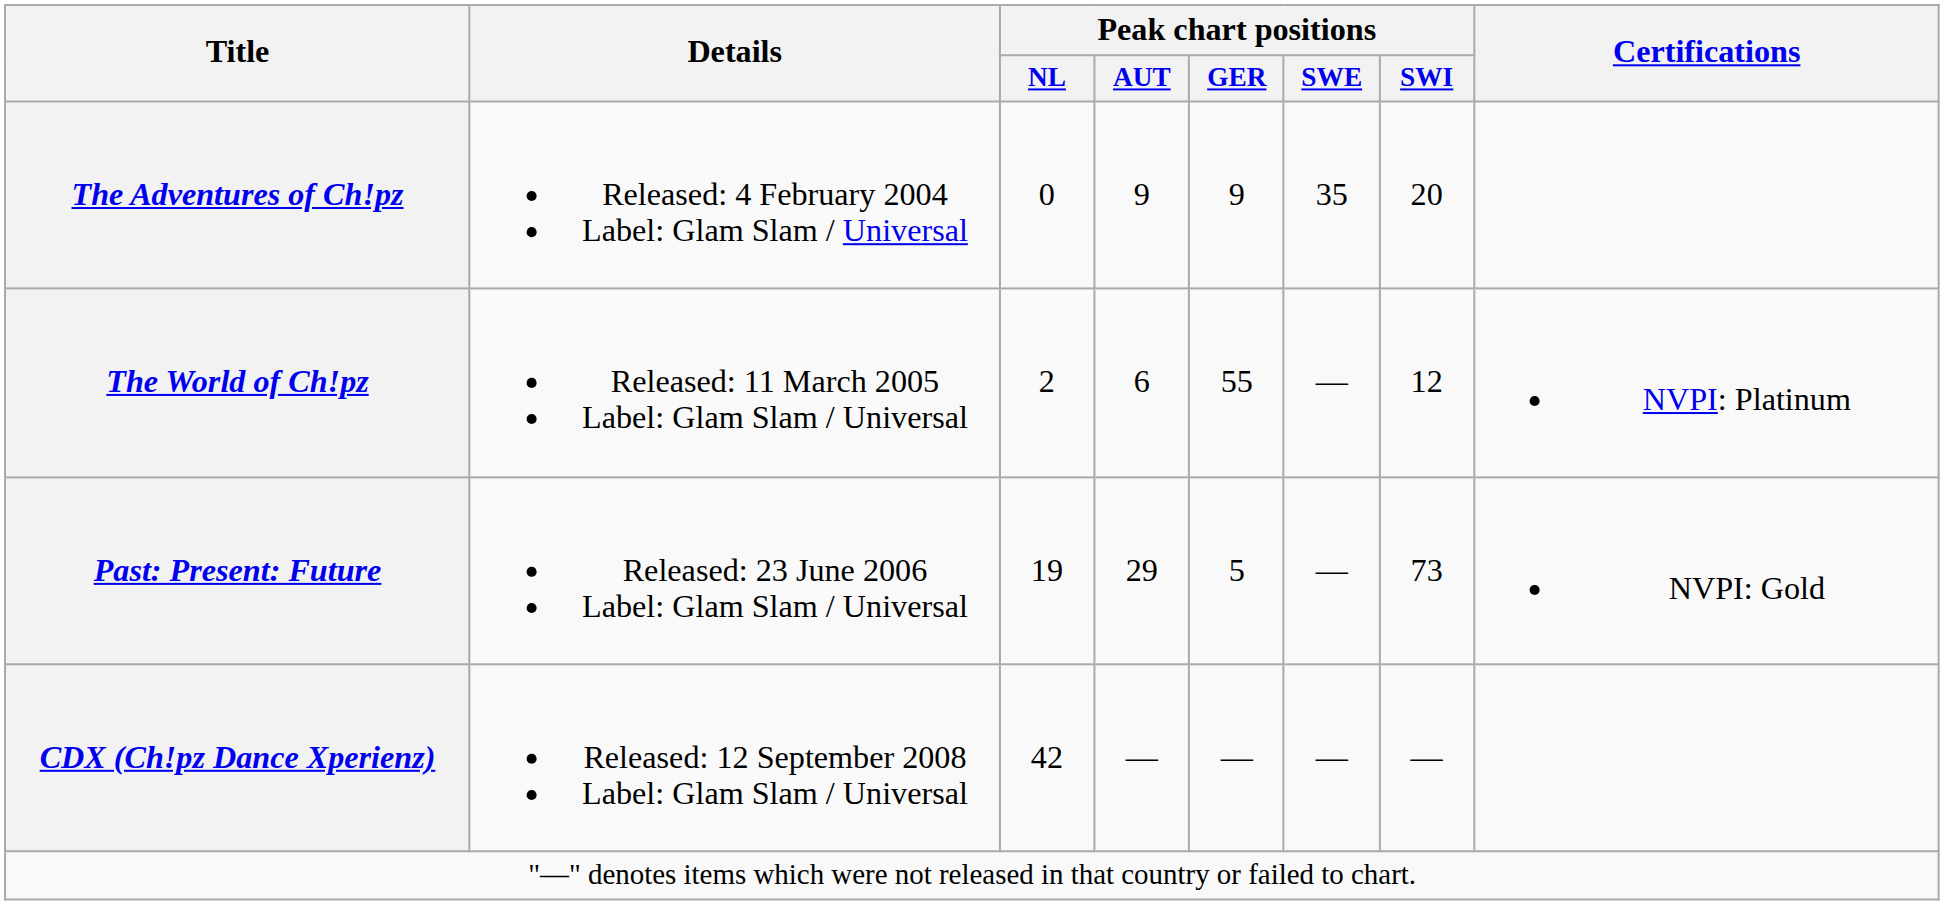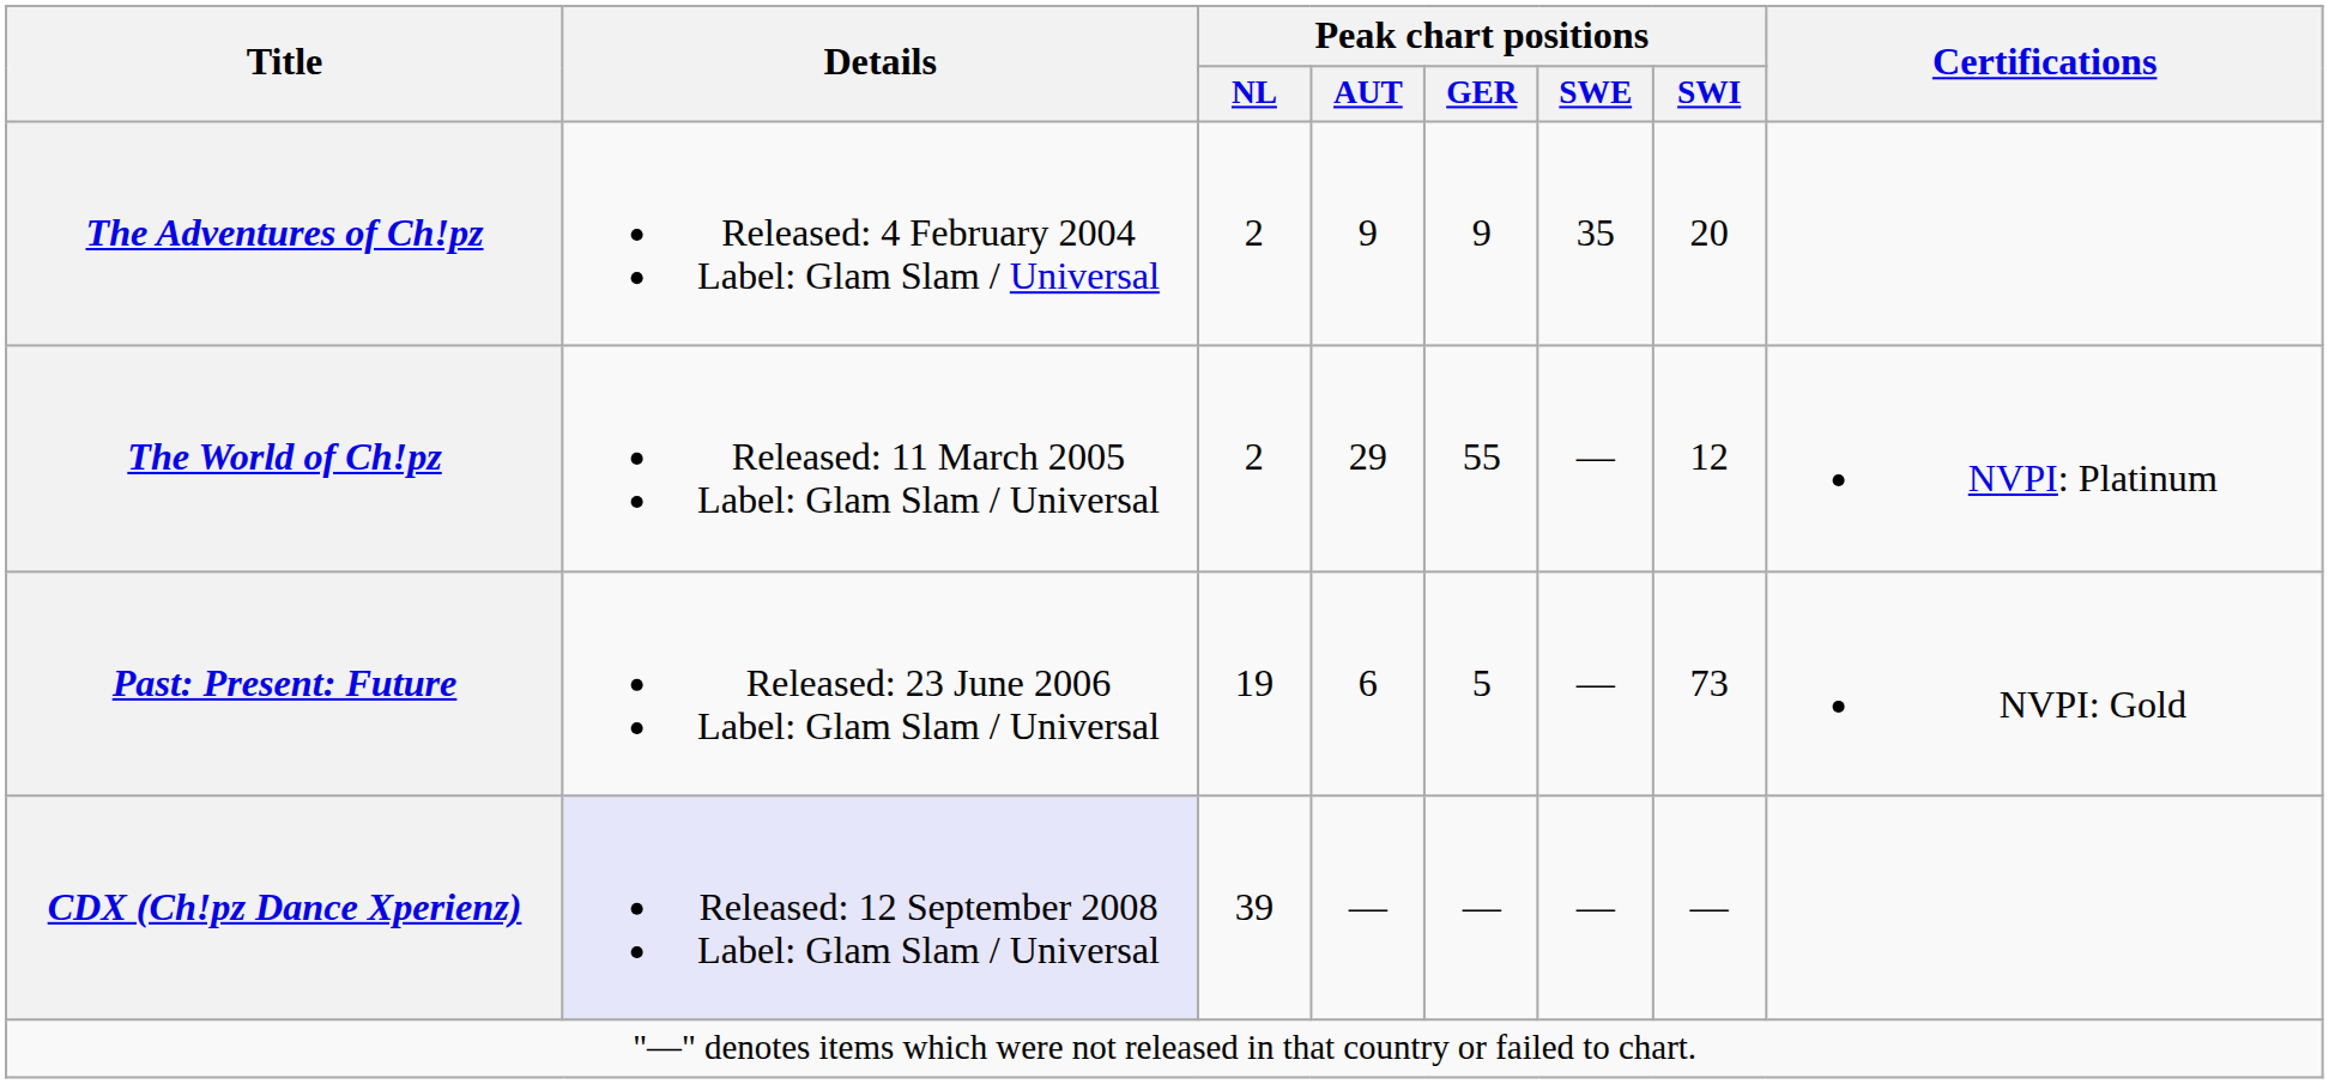 <table class="wikitable plainrowheaders" style="text-align:center;" border="1">
 <tr>
 <th scope="col" rowspan="2" style="width:14em;">Title</th>
 <th scope="col" rowspan="2" style="width:16em;">Details</th>
 <th scope="col" colspan="5">Peak chart positions</th>
 <th scope="col" rowspan="2" style="width:14em;"><a href='#'>Certifications</a></th>
 </tr>
 <tr>
 <th scope="col" style="width:3em;font-size:85%;"><a href='#'>NL</a><br></th>
 <th scope="col" style="width:3em;font-size:85%;"><a href='#'>AUT</a><br></th>
 <th scope="col" style="width:3em;font-size:85%;"><a href='#'>GER</a><br></th>
 <th scope="col" style="width:3em;font-size:85%;"><a href='#'>SWE</a><br></th>
 <th scope="col" style="width:3em;font-size:85%;"><a href='#'>SWI</a><br></th>
 </tr>
 <tr>
 <th scope="row"><em><a href='#'>The Adventures of Ch!pz</a></em></th>
 <td><br><ul><li>Released: 4 February 2004</li><li>Label: Glam Slam / <a href='#'>Universal</a></li></ul></td>
-<td>0</td>
+<td>2</td>
 <td>9</td>
 <td>9</td>
 <td>35</td>
 <td>20</td>
 <td></td>
 </tr>
 <tr>
 <th scope="row"><em><a href='#'>The World of Ch!pz</a></em></th>
 <td><br><ul><li>Released: 11 March 2005</li><li>Label: Glam Slam / Universal</li></ul></td>
 <td>2</td>
-<td>6</td>
+<td>29</td>
 <td>55</td>
 <td>—</td>
 <td>12</td>
 <td><br><ul><li><a href='#'>NVPI</a>: Platinum</li></ul></td>
 </tr>
 <tr>
 <th scope="row"><em><a href='#'>Past: Present: Future</a></em></th>
 <td><br><ul><li>Released: 23 June 2006</li><li>Label: Glam Slam / Universal</li></ul></td>
 <td>19</td>
-<td>29</td>
+<td>6</td>
 <td>5</td>
 <td>—</td>
 <td>73</td>
 <td><br><ul><li>NVPI: Gold</li></ul></td>
 </tr>
 <tr>
 <th scope="row"><em><a href='#'>CDX (Ch!pz Dance Xperienz)</a></em></th>
-<td><br><ul><li>Released: 12 September 2008</li><li>Label: Glam Slam / Universal</li></ul></td>
-<td>42</td>
+<td style="background: lavender;"><br><ul><li>Released: 12 September 2008</li><li>Label: Glam Slam / Universal</li></ul></td>
+<td>39</td>
 <td>—</td>
 <td>—</td>
 <td>—</td>
 <td>—</td>
 <td></td>
 </tr>
 <tr>
 <td colspan="9" align="center" style="font-size:90%;">"—" denotes items which were not released in that country or failed to chart.</td>
 </tr>
 </table>
